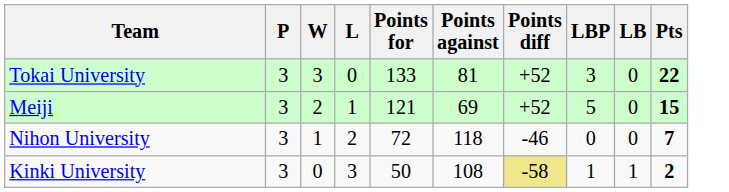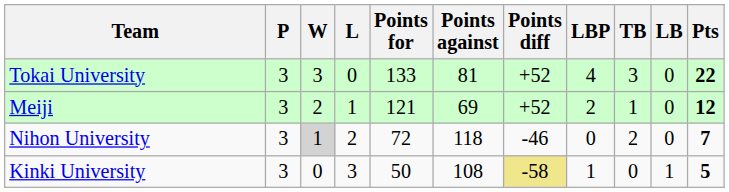 <table class="wikitable" style="text-align: center;">
 <tr>
 <th style="width:200px;">Team</th>
 <th width="20">P</th>
 <th width="20">W</th>
 <th width="20">L</th>
 <th width="20">Points for</th>
 <th width="20">Points against</th>
 <th width="20">Points diff</th>
 <th width="20">LBP</th>
+<th width="20">TB</th>
 <th width="20">LB</th>
 <th width="20">Pts</th>
 </tr>
 <tr style="background:#cfc;">
 <td align=left><a href='#'>Tokai University</a></td>
 <td>3</td>
 <td>3</td>
 <td>0</td>
 <td>133</td>
 <td>81</td>
 <td>+52</td>
+<td>4</td>
 <td>3</td>
 <td>0</td>
 <td><strong>22</strong></td>
 </tr>
 <tr style="background:#cfc;">
 <td align=left><a href='#'>Meiji</a></td>
 <td>3</td>
 <td>2</td>
 <td>1</td>
 <td>121</td>
 <td>69</td>
 <td>+52</td>
-<td>5</td>
+<td>2</td>
+<td>1</td>
 <td>0</td>
-<td><strong>15</strong></td>
+<td><strong>12</strong></td>
 </tr>
 <tr>
 <td align=left><a href='#'>Nihon University</a></td>
 <td>3</td>
-<td>1</td>
+<td style="background: lightgrey;">1</td>
 <td>2</td>
 <td>72</td>
 <td>118</td>
 <td>-46</td>
 <td>0</td>
+<td>2</td>
 <td>0</td>
 <td><strong>7</strong></td>
 </tr>
 <tr>
 <td align=left><a href='#'>Kinki University</a></td>
 <td>3</td>
 <td>0</td>
 <td>3</td>
 <td>50</td>
 <td>108</td>
 <td style="background: khaki;">-58</td>
 <td>1</td>
+<td>0</td>
 <td>1</td>
-<td><strong>2</strong></td>
+<td><strong>5</strong></td>
 </tr>
 </table>
